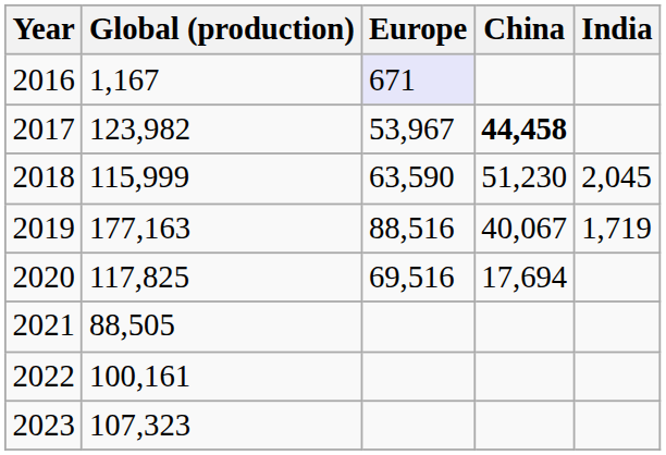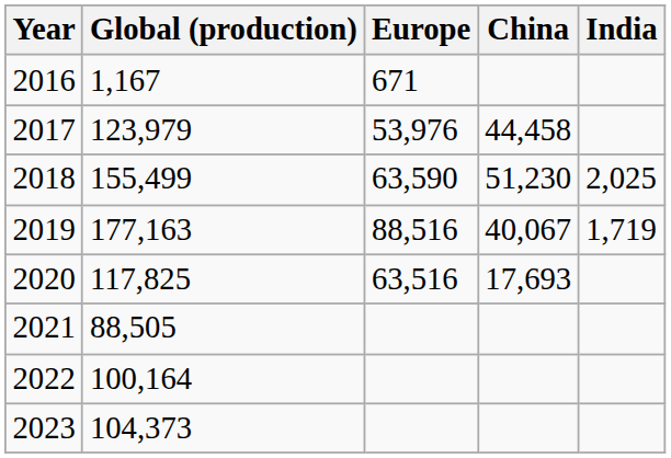 <table class="wikitable">
 <tr>
 <th>Year</th>
 <th>Global (production)</th>
 <th>Europe</th>
 <th>China</th>
 <th>India</th>
 </tr>
 <tr>
 <td>2016</td>
 <td>1,167</td>
-<td style="background: lavender;">671</td>
+<td>671</td>
 <td></td>
 <td></td>
 </tr>
 <tr>
 <td>2017</td>
-<td>123,982</td>
-<td>53,967</td>
-<td><strong>44,458</strong></td>
+<td>123,979</td>
+<td>53,976</td>
+<td>44,458</td>
 <td></td>
 </tr>
 <tr>
 <td>2018</td>
-<td>115,999</td>
+<td>155,499</td>
 <td>63,590</td>
 <td>51,230</td>
-<td>2,045</td>
+<td>2,025</td>
 </tr>
 <tr>
 <td>2019</td>
 <td>177,163</td>
 <td>88,516</td>
 <td>40,067</td>
 <td>1,719</td>
 </tr>
 <tr>
 <td>2020</td>
 <td>117,825</td>
-<td>69,516</td>
-<td>17,694</td>
+<td>63,516</td>
+<td>17,693</td>
 <td></td>
 </tr>
 <tr>
 <td>2021</td>
 <td>88,505</td>
 <td></td>
 <td></td>
 <td></td>
 </tr>
 <tr>
 <td>2022</td>
-<td>100,161</td>
+<td>100,164</td>
 <td></td>
 <td></td>
 <td></td>
 </tr>
 <tr>
 <td>2023</td>
-<td>107,323</td>
+<td>104,373</td>
 <td></td>
 <td></td>
 <td></td>
 </tr>
 </table>
